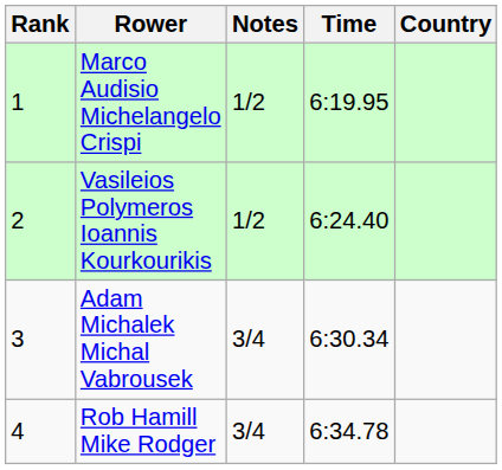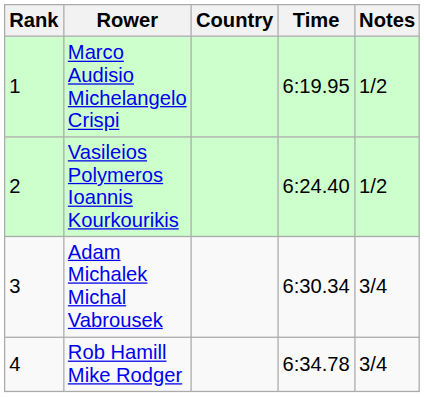 <table class="wikitable sortable" width=50%>
 <tr>
 <th>Rank</th>
 <th>Rower</th>
+<th>Country</th>
+<th>Time</th>
 <th>Notes</th>
-<th>Time</th>
-<th>Country</th>
 </tr>
 <tr bgcolor=ccffcc>
 <td>1</td>
 <td><a href='#'>Marco Audisio</a> <br> <a href='#'>Michelangelo Crispi</a></td>
+<td></td>
+<td>6:19.95</td>
 <td>1/2</td>
-<td>6:19.95</td>
-<td></td>
 </tr>
 <tr bgcolor=ccffcc>
 <td>2</td>
 <td><a href='#'>Vasileios Polymeros</a> <br> <a href='#'>Ioannis Kourkourikis</a></td>
+<td></td>
+<td>6:24.40</td>
 <td>1/2</td>
-<td>6:24.40</td>
-<td></td>
 </tr>
 <tr>
 <td>3</td>
 <td><a href='#'>Adam Michalek</a><br><a href='#'>Michal Vabrousek</a></td>
+<td></td>
+<td>6:30.34</td>
 <td>3/4</td>
-<td>6:30.34</td>
-<td></td>
 </tr>
 <tr>
 <td>4</td>
 <td><a href='#'>Rob Hamill</a> <br><a href='#'>Mike Rodger</a></td>
+<td></td>
+<td>6:34.78</td>
 <td>3/4</td>
-<td>6:34.78</td>
-<td></td>
 </tr>
 </table>
